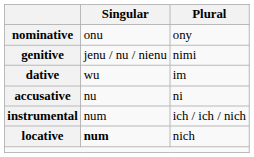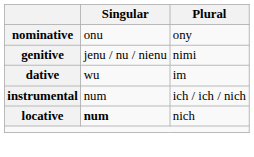 <table class="wikitable">
 <tr>
 <th></th>
 <th>Singular</th>
 <th>Plural</th>
 </tr>
 <tr>
 <th>nominative</th>
 <td>onu</td>
 <td>ony</td>
 </tr>
 <tr>
 <th>genitive</th>
 <td>jenu / nu / nienu</td>
 <td>nimi</td>
 </tr>
 <tr>
 <th>dative</th>
 <td>wu</td>
 <td>im</td>
 </tr>
 <tr>
-<th>accusative</th>
-<td>nu</td>
-<td>ni</td>
-</tr>
-<tr>
 <th>instrumental</th>
 <td>num</td>
 <td>ich / ich / nich</td>
 </tr>
 <tr>
 <th>locative</th>
 <td><strong>num</strong></td>
 <td>nich</td>
 </tr>
 <tr>
 <td colspan="3"></td>
 </tr>
 </table>
